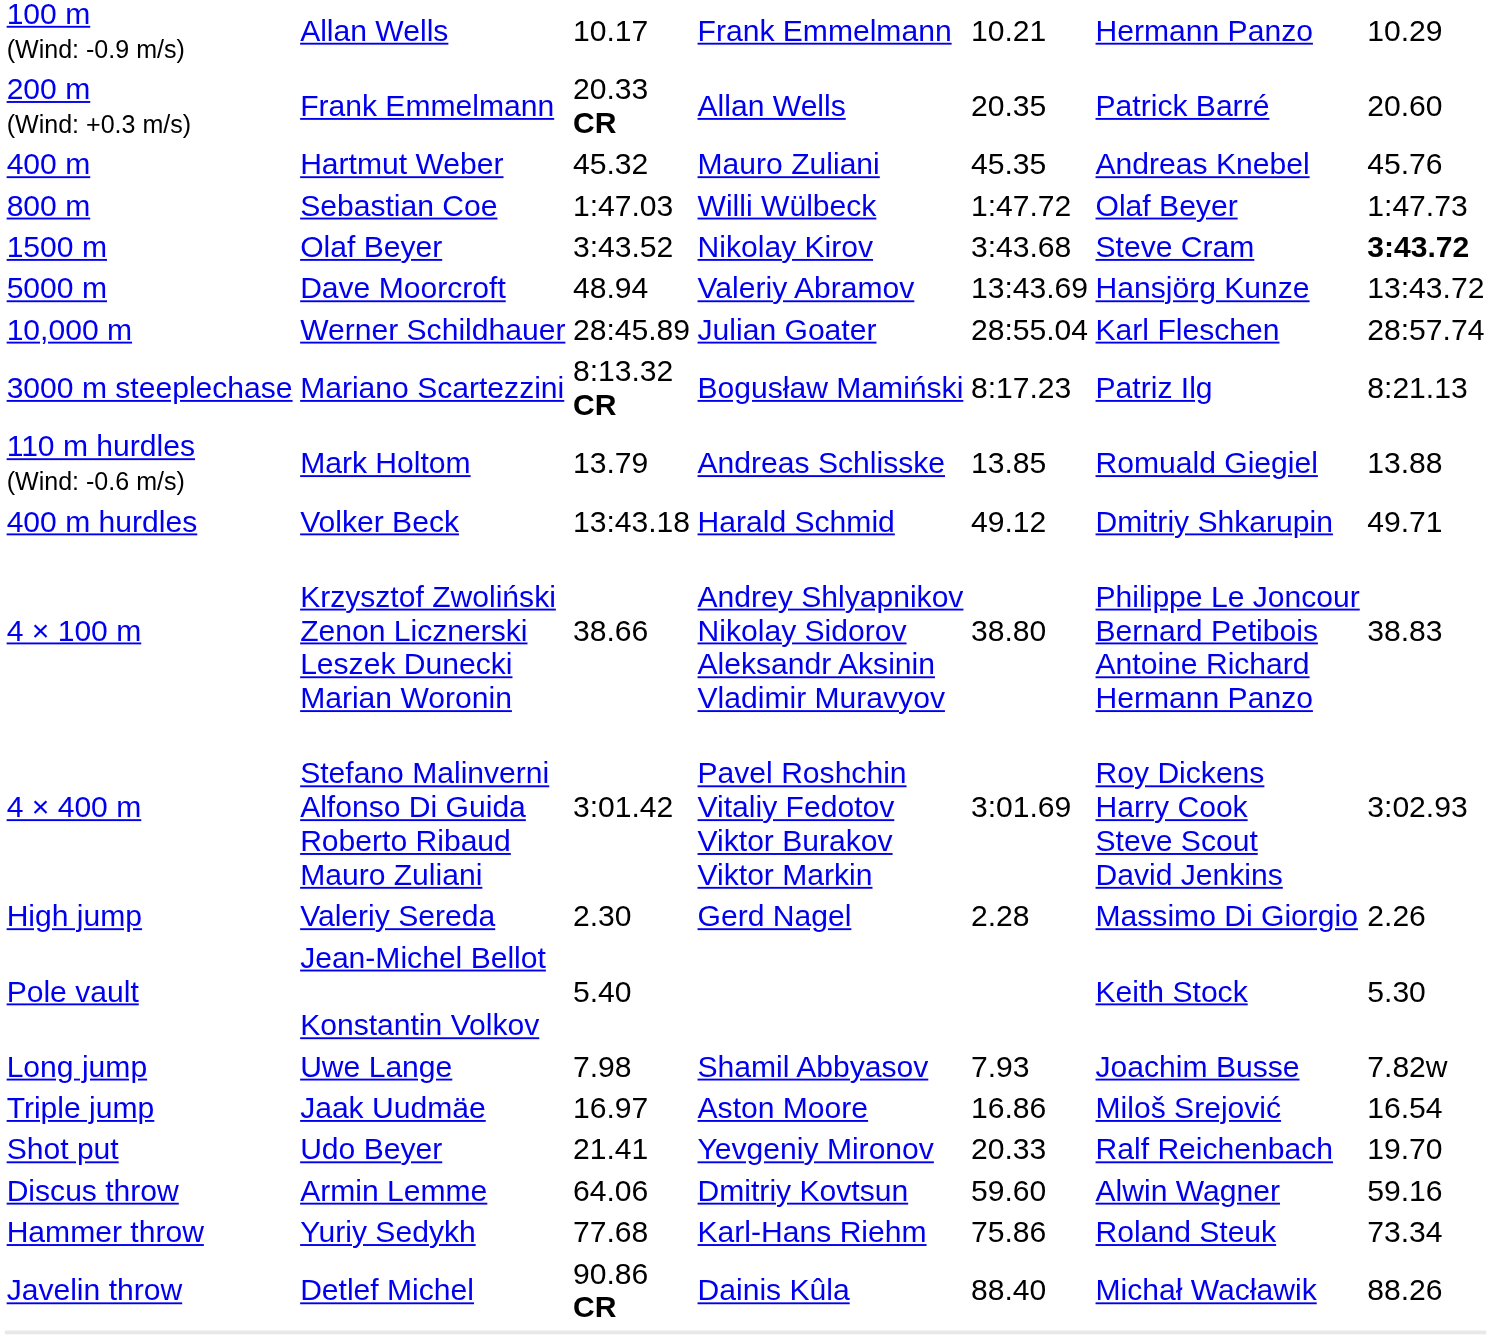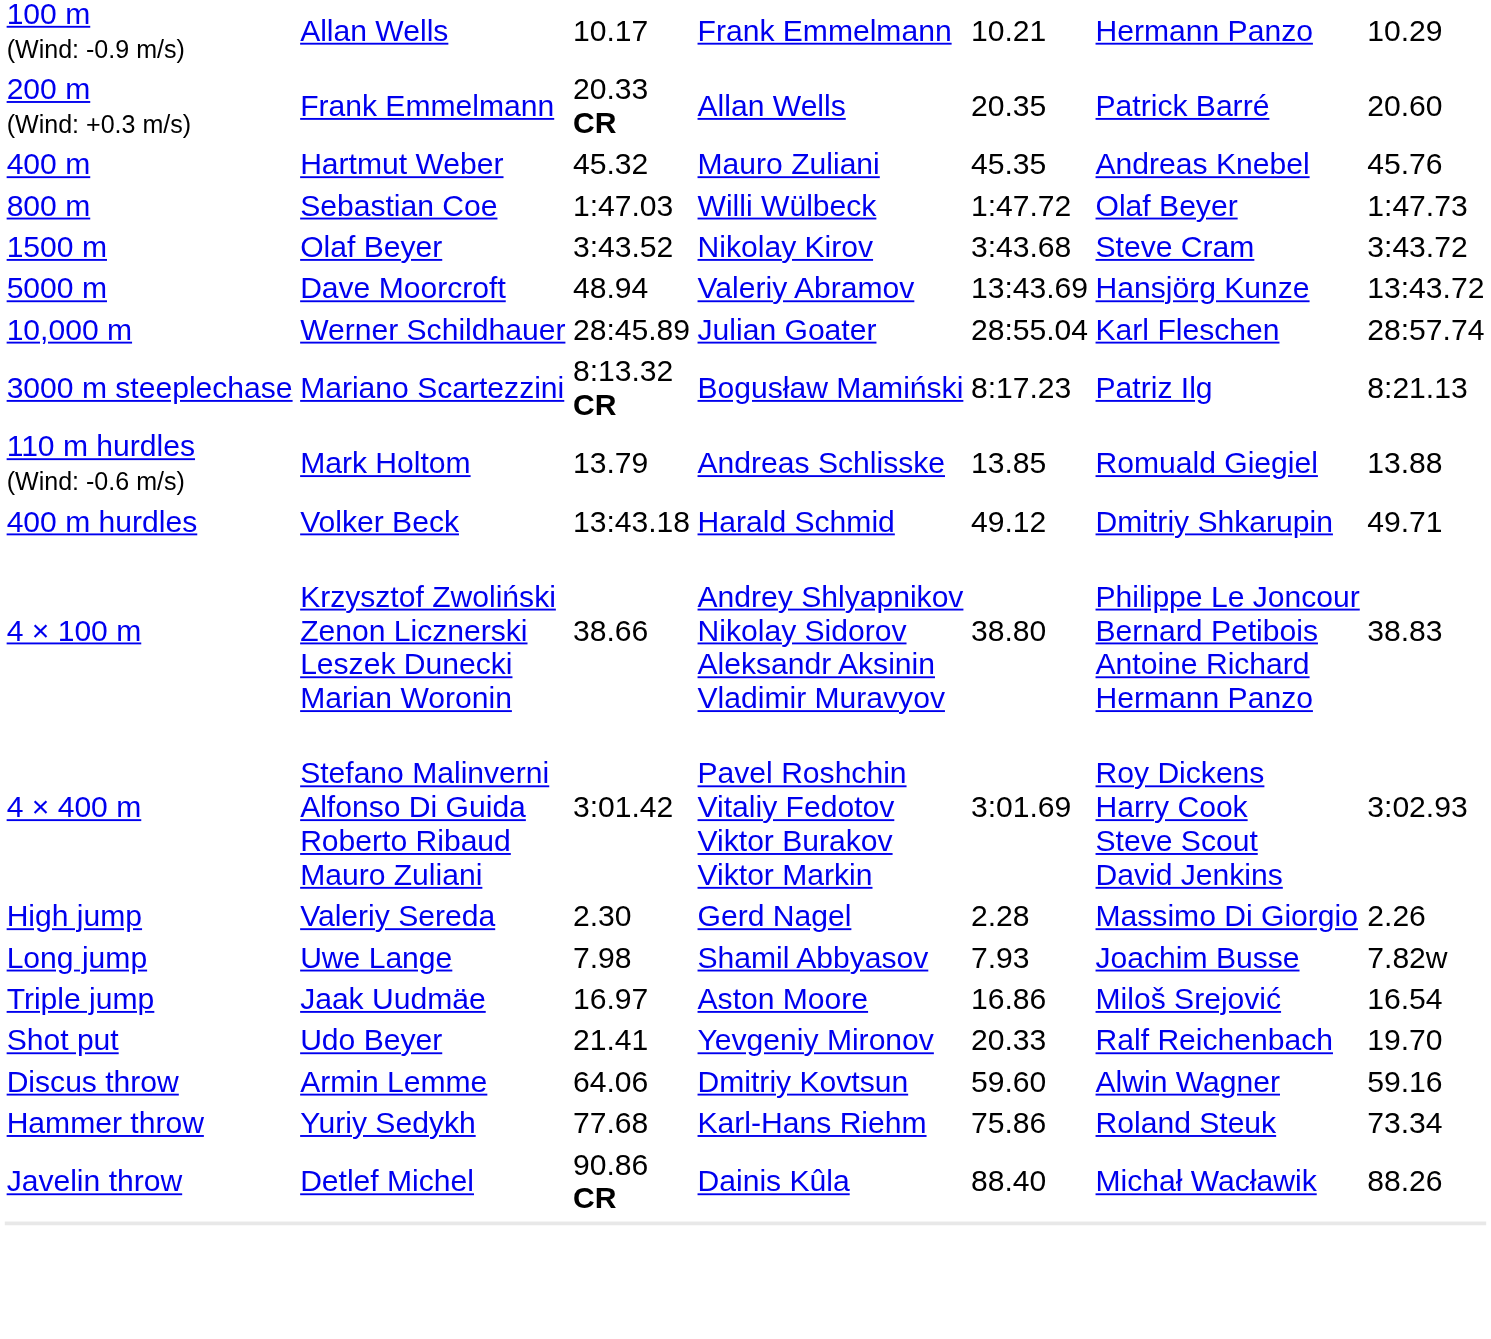 <table>
 <tr>
 <td><a href='#'>100 m</a><br><small>(Wind: -0.9 m/s)</small></td>
 <td><a href='#'>Allan Wells</a><br></td>
 <td>10.17</td>
 <td><a href='#'>Frank Emmelmann</a><br></td>
 <td>10.21</td>
 <td><a href='#'>Hermann Panzo</a><br></td>
 <td>10.29</td>
 </tr>
 <tr>
 <td><a href='#'>200 m</a><br><small>(Wind: +0.3 m/s)</small></td>
 <td><a href='#'>Frank Emmelmann</a><br></td>
 <td>20.33<br><strong>CR</strong></td>
 <td><a href='#'>Allan Wells</a><br></td>
 <td>20.35</td>
 <td><a href='#'>Patrick Barré</a><br></td>
 <td>20.60</td>
 </tr>
 <tr>
 <td><a href='#'>400 m</a></td>
 <td><a href='#'>Hartmut Weber</a><br></td>
 <td>45.32</td>
 <td><a href='#'>Mauro Zuliani</a><br></td>
 <td>45.35</td>
 <td><a href='#'>Andreas Knebel</a><br></td>
 <td>45.76</td>
 </tr>
 <tr>
 <td><a href='#'>800 m</a></td>
 <td><a href='#'>Sebastian Coe</a><br></td>
 <td>1:47.03</td>
 <td><a href='#'>Willi Wülbeck</a><br></td>
 <td>1:47.72</td>
 <td><a href='#'>Olaf Beyer</a><br></td>
 <td>1:47.73</td>
 </tr>
 <tr>
 <td><a href='#'>1500 m</a></td>
 <td><a href='#'>Olaf Beyer</a><br></td>
 <td>3:43.52</td>
 <td><a href='#'>Nikolay Kirov</a><br></td>
 <td>3:43.68</td>
 <td><a href='#'>Steve Cram</a><br></td>
-<td><strong>3:43.72</strong></td>
+<td>3:43.72</td>
 </tr>
 <tr>
 <td><a href='#'>5000 m</a></td>
 <td><a href='#'>Dave Moorcroft</a><br></td>
 <td>48.94</td>
 <td><a href='#'>Valeriy Abramov</a><br></td>
 <td>13:43.69</td>
 <td><a href='#'>Hansjörg Kunze</a><br></td>
 <td>13:43.72</td>
 </tr>
 <tr>
 <td><a href='#'>10,000 m</a></td>
 <td><a href='#'>Werner Schildhauer</a><br></td>
 <td>28:45.89</td>
 <td><a href='#'>Julian Goater</a><br></td>
 <td>28:55.04</td>
 <td><a href='#'>Karl Fleschen</a><br></td>
 <td>28:57.74</td>
 </tr>
 <tr>
 <td><a href='#'>3000 m steeplechase</a></td>
 <td><a href='#'>Mariano Scartezzini</a><br></td>
 <td>8:13.32<br><strong>CR</strong></td>
 <td><a href='#'>Bogusław Mamiński</a><br></td>
 <td>8:17.23</td>
 <td><a href='#'>Patriz Ilg</a><br></td>
 <td>8:21.13</td>
 </tr>
 <tr>
 <td><a href='#'>110 m hurdles</a><br><small>(Wind: -0.6 m/s)</small></td>
 <td><a href='#'>Mark Holtom</a><br></td>
 <td>13.79</td>
 <td><a href='#'>Andreas Schlisske</a><br></td>
 <td>13.85</td>
 <td><a href='#'>Romuald Giegiel</a><br></td>
 <td>13.88</td>
 </tr>
 <tr>
 <td><a href='#'>400 m hurdles</a></td>
 <td><a href='#'>Volker Beck</a><br></td>
 <td>13:43.18</td>
 <td><a href='#'>Harald Schmid</a><br></td>
 <td>49.12</td>
 <td><a href='#'>Dmitriy Shkarupin</a><br></td>
 <td>49.71</td>
 </tr>
 <tr>
 <td><a href='#'>4 × 100 m</a></td>
 <td><br><a href='#'>Krzysztof Zwoliński</a><br><a href='#'>Zenon Licznerski</a><br><a href='#'>Leszek Dunecki</a><br><a href='#'>Marian Woronin</a></td>
 <td>38.66</td>
 <td><br><a href='#'>Andrey Shlyapnikov</a><br><a href='#'>Nikolay Sidorov</a><br><a href='#'>Aleksandr Aksinin</a><br><a href='#'>Vladimir Muravyov</a></td>
 <td>38.80</td>
 <td><br><a href='#'>Philippe Le Joncour</a><br><a href='#'>Bernard Petibois</a><br><a href='#'>Antoine Richard</a><br><a href='#'>Hermann Panzo</a></td>
 <td>38.83</td>
 </tr>
 <tr>
 <td><a href='#'>4 × 400 m</a></td>
 <td><br><a href='#'>Stefano Malinverni</a><br><a href='#'>Alfonso Di Guida</a><br><a href='#'>Roberto Ribaud</a><br><a href='#'>Mauro Zuliani</a></td>
 <td>3:01.42</td>
 <td><br><a href='#'>Pavel Roshchin</a><br><a href='#'>Vitaliy Fedotov</a><br><a href='#'>Viktor Burakov</a><br><a href='#'>Viktor Markin</a></td>
 <td>3:01.69</td>
 <td><br><a href='#'>Roy Dickens</a><br><a href='#'>Harry Cook</a><br><a href='#'>Steve Scout</a><br><a href='#'>David Jenkins</a></td>
 <td>3:02.93</td>
 </tr>
 <tr>
 <td><a href='#'>High jump</a></td>
 <td><a href='#'>Valeriy Sereda</a><br></td>
 <td>2.30</td>
 <td><a href='#'>Gerd Nagel</a><br></td>
 <td>2.28</td>
 <td><a href='#'>Massimo Di Giorgio</a><br></td>
 <td>2.26</td>
 </tr>
 <tr>
-<td><a href='#'>Pole vault</a></td>
-<td><a href='#'>Jean-Michel Bellot</a><br><br><a href='#'>Konstantin Volkov</a><br></td>
-<td>5.40</td>
-<td></td>
-<td></td>
-<td><a href='#'>Keith Stock</a><br></td>
-<td>5.30</td>
-</tr>
-<tr>
 <td><a href='#'>Long jump</a></td>
 <td><a href='#'>Uwe Lange</a><br></td>
 <td>7.98</td>
 <td><a href='#'>Shamil Abbyasov</a><br></td>
 <td>7.93</td>
 <td><a href='#'>Joachim Busse</a><br></td>
 <td>7.82w</td>
 </tr>
 <tr>
 <td><a href='#'>Triple jump</a></td>
 <td><a href='#'>Jaak Uudmäe</a><br></td>
 <td>16.97</td>
 <td><a href='#'>Aston Moore</a><br></td>
 <td>16.86</td>
 <td><a href='#'>Miloš Srejović</a><br></td>
 <td>16.54</td>
 </tr>
 <tr>
 <td><a href='#'>Shot put</a></td>
 <td><a href='#'>Udo Beyer</a><br></td>
 <td>21.41</td>
 <td><a href='#'>Yevgeniy Mironov</a><br></td>
 <td>20.33</td>
 <td><a href='#'>Ralf Reichenbach</a><br></td>
 <td>19.70</td>
 </tr>
 <tr>
 <td><a href='#'>Discus throw</a></td>
 <td><a href='#'>Armin Lemme</a><br></td>
 <td>64.06</td>
 <td><a href='#'>Dmitriy Kovtsun</a><br></td>
 <td>59.60</td>
 <td><a href='#'>Alwin Wagner</a><br></td>
 <td>59.16</td>
 </tr>
 <tr>
 <td><a href='#'>Hammer throw</a></td>
 <td><a href='#'>Yuriy Sedykh</a><br></td>
 <td>77.68</td>
 <td><a href='#'>Karl-Hans Riehm</a><br></td>
 <td>75.86</td>
 <td><a href='#'>Roland Steuk</a><br></td>
 <td>73.34</td>
 </tr>
 <tr>
 <td><a href='#'>Javelin throw</a></td>
 <td><a href='#'>Detlef Michel</a><br></td>
 <td>90.86<br><strong>CR</strong></td>
 <td><a href='#'>Dainis Kûla</a><br></td>
 <td>88.40</td>
 <td><a href='#'>Michał Wacławik</a><br></td>
 <td>88.26</td>
 </tr>
 <tr style="background:#e8e8e8;">
 <td colspan=7></td>
 </tr>
 </table>
